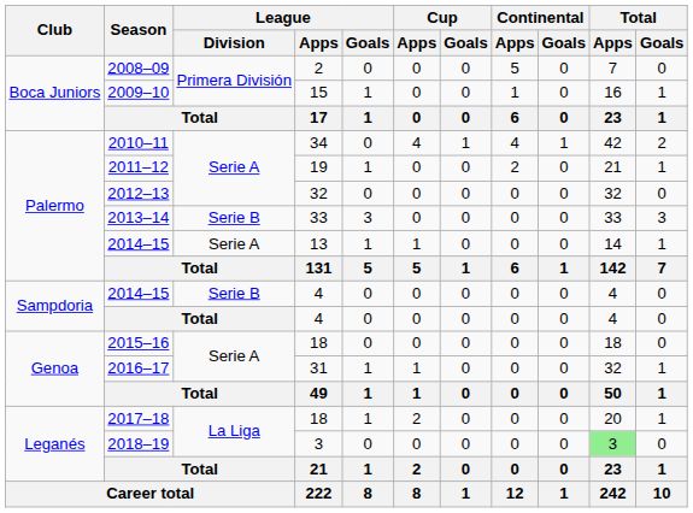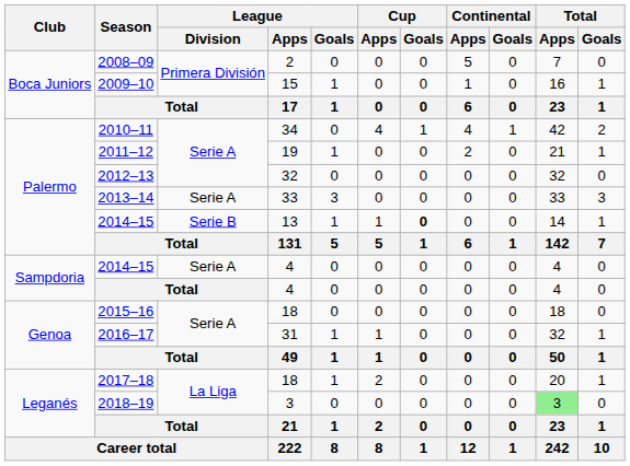 <table class="wikitable" style="text-align:center">
 <tr>
 <th rowspan=2>Club</th>
 <th rowspan=2>Season</th>
 <th colspan=3>League</th>
 <th colspan=2>Cup</th>
 <th colspan=2>Continental</th>
 <th colspan=2>Total</th>
 </tr>
 <tr>
 <th>Division</th>
 <th>Apps</th>
 <th>Goals</th>
 <th>Apps</th>
 <th>Goals</th>
 <th>Apps</th>
 <th>Goals</th>
 <th>Apps</th>
 <th>Goals</th>
 </tr>
 <tr>
 <td rowspan=3><a href='#'>Boca Juniors</a></td>
 <td><a href='#'>2008–09</a></td>
 <td rowspan=2><a href='#'>Primera División</a></td>
 <td>2</td>
 <td>0</td>
 <td>0</td>
 <td>0</td>
 <td>5</td>
 <td>0</td>
 <td>7</td>
 <td>0</td>
 </tr>
 <tr>
 <td><a href='#'>2009–10</a></td>
 <td>15</td>
 <td>1</td>
 <td>0</td>
 <td>0</td>
 <td>1</td>
 <td>0</td>
 <td>16</td>
 <td>1</td>
 </tr>
 <tr>
 <th colspan=2>Total</th>
 <th>17</th>
 <th>1</th>
 <th>0</th>
 <th>0</th>
 <th>6</th>
 <th>0</th>
 <th>23</th>
 <th>1</th>
 </tr>
 <tr>
 <td rowspan=6><a href='#'>Palermo</a></td>
 <td><a href='#'>2010–11</a></td>
 <td rowspan=3><a href='#'>Serie A</a></td>
 <td>34</td>
 <td>0</td>
 <td>4</td>
 <td>1</td>
 <td>4</td>
 <td>1</td>
 <td>42</td>
 <td>2</td>
 </tr>
 <tr>
 <td><a href='#'>2011–12</a></td>
 <td>19</td>
 <td>1</td>
 <td>0</td>
 <td>0</td>
 <td>2</td>
 <td>0</td>
 <td>21</td>
 <td>1</td>
 </tr>
 <tr>
 <td><a href='#'>2012–13</a></td>
 <td>32</td>
 <td>0</td>
 <td>0</td>
 <td>0</td>
 <td>0</td>
 <td>0</td>
 <td>32</td>
 <td>0</td>
 </tr>
 <tr>
 <td><a href='#'>2013–14</a></td>
-<td><a href='#'>Serie B</a></td>
+<td>Serie A</td>
 <td>33</td>
 <td>3</td>
 <td>0</td>
 <td>0</td>
 <td>0</td>
 <td>0</td>
 <td>33</td>
 <td>3</td>
 </tr>
 <tr>
 <td><a href='#'>2014–15</a></td>
-<td>Serie A</td>
+<td><a href='#'>Serie B</a></td>
 <td>13</td>
 <td>1</td>
 <td>1</td>
-<td>0</td>
+<td><strong>0</strong></td>
 <td>0</td>
 <td>0</td>
 <td>14</td>
 <td>1</td>
 </tr>
 <tr>
 <th colspan=2>Total</th>
 <th>131</th>
 <th>5</th>
 <th>5</th>
 <th>1</th>
 <th>6</th>
 <th>1</th>
 <th>142</th>
 <th>7</th>
 </tr>
 <tr>
 <td rowspan=2><a href='#'>Sampdoria</a></td>
 <td><a href='#'>2014–15</a></td>
-<td><a href='#'>Serie B</a></td>
+<td>Serie A</td>
 <td>4</td>
 <td>0</td>
 <td>0</td>
 <td>0</td>
 <td>0</td>
 <td>0</td>
 <td>4</td>
 <td>0</td>
 </tr>
 <tr>
 <th colspan=2>Total</th>
 <td>4</td>
 <td>0</td>
 <td>0</td>
 <td>0</td>
 <td>0</td>
 <td>0</td>
 <td>4</td>
 <td>0</td>
 </tr>
 <tr>
 <td rowspan=3><a href='#'>Genoa</a></td>
 <td><a href='#'>2015–16</a></td>
 <td rowspan=2>Serie A</td>
 <td>18</td>
 <td>0</td>
 <td>0</td>
 <td>0</td>
 <td>0</td>
 <td>0</td>
 <td>18</td>
 <td>0</td>
 </tr>
 <tr>
 <td><a href='#'>2016–17</a></td>
 <td>31</td>
 <td>1</td>
 <td>1</td>
 <td>0</td>
 <td>0</td>
 <td>0</td>
 <td>32</td>
 <td>1</td>
 </tr>
 <tr>
 <th colspan=2>Total</th>
 <th>49</th>
 <th>1</th>
 <th>1</th>
 <th>0</th>
 <th>0</th>
 <th>0</th>
 <th>50</th>
 <th>1</th>
 </tr>
 <tr>
 <td rowspan="3"><a href='#'>Leganés</a></td>
 <td><a href='#'>2017–18</a></td>
 <td rowspan=2><a href='#'>La Liga</a></td>
 <td>18</td>
 <td>1</td>
 <td>2</td>
 <td>0</td>
 <td>0</td>
 <td>0</td>
 <td>20</td>
 <td>1</td>
 </tr>
 <tr>
 <td><a href='#'>2018–19</a></td>
 <td>3</td>
 <td>0</td>
 <td>0</td>
 <td>0</td>
 <td>0</td>
 <td>0</td>
 <td style="background: lightgreen;">3</td>
 <td>0</td>
 </tr>
 <tr>
 <th colspan=2>Total</th>
 <th>21</th>
 <th>1</th>
 <th>2</th>
 <th>0</th>
 <th>0</th>
 <th>0</th>
 <th>23</th>
 <th>1</th>
 </tr>
 <tr>
 <th colspan=3>Career total</th>
 <th>222</th>
 <th>8</th>
 <th>8</th>
 <th>1</th>
 <th>12</th>
 <th>1</th>
 <th>242</th>
 <th>10</th>
 </tr>
 </table>
